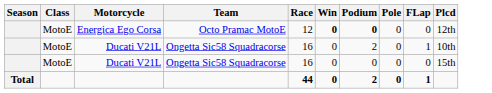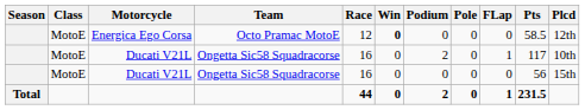 <table class="wikitable" style=text-align:right>
 <tr>
 <th>Season</th>
 <th>Class</th>
 <th>Motorcycle</th>
 <th>Team</th>
 <th>Race</th>
 <th>Win</th>
 <th>Podium</th>
 <th>Pole</th>
 <th>FLap</th>
+<th>Pts</th>
 <th>Plcd</th>
 </tr>
 <tr>
 <th></th>
 <td>MotoE</td>
 <td><a href='#'>Energica Ego Corsa</a></td>
 <td><a href='#'>Octo Pramac MotoE</a></td>
 <td>12</td>
 <td><strong>0</strong></td>
-<td><strong>0</strong></td>
 <td>0</td>
 <td>0</td>
+<td>0</td>
+<td>58.5</td>
 <td>12th</td>
 </tr>
 <tr>
 <th></th>
 <td>MotoE</td>
 <td><a href='#'>Ducati V21L</a></td>
 <td><a href='#'>Ongetta Sic58 Squadracorse</a></td>
 <td>16</td>
 <td>0</td>
 <td>2</td>
 <td>0</td>
 <td>1</td>
+<td>117</td>
 <td>10th</td>
 </tr>
 <tr>
 <th></th>
 <td>MotoE</td>
 <td><a href='#'>Ducati V21L</a></td>
 <td><a href='#'>Ongetta Sic58 Squadracorse</a></td>
 <td>16</td>
 <td>0</td>
 <td>0</td>
 <td>0</td>
 <td>0</td>
+<td>56</td>
 <td>15th</td>
 </tr>
 <tr>
 <th>Total</th>
 <td></td>
 <td></td>
 <td></td>
 <td><strong>44</strong></td>
 <td><strong>0</strong></td>
 <td><strong>2</strong></td>
 <td><strong>0</strong></td>
 <td><strong>1</strong></td>
+<td><strong>231.5</strong></td>
 <td></td>
 </tr>
 </table>
